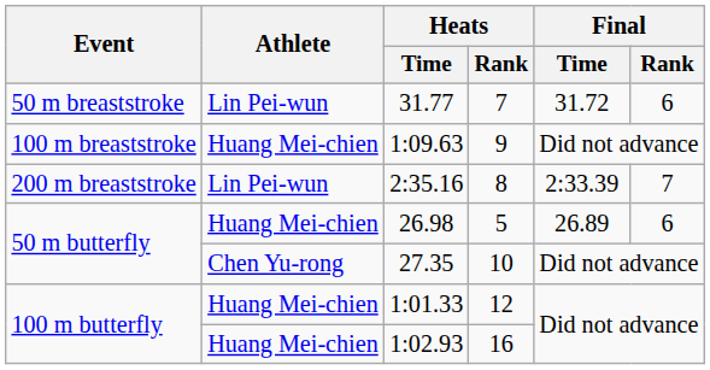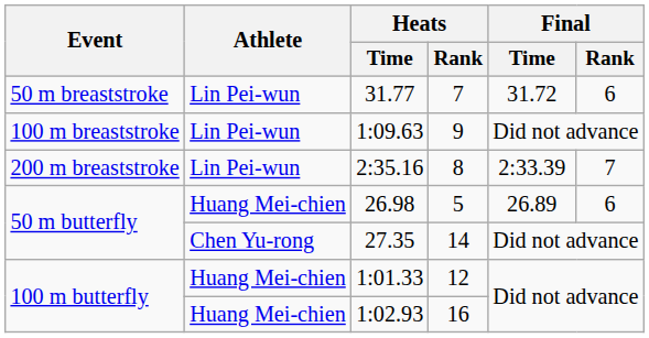 <table class=wikitable style="font-size:90%">
 <tr>
 <th rowspan="2">Event</th>
 <th rowspan="2">Athlete</th>
 <th colspan="2">Heats</th>
 <th colspan="2">Final</th>
 </tr>
 <tr style="font-size:95%">
 <th>Time</th>
 <th>Rank</th>
 <th>Time</th>
 <th>Rank</th>
 </tr>
 <tr align=center>
 <td align=left><a href='#'>50 m breaststroke</a></td>
 <td align=left><a href='#'>Lin Pei-wun</a></td>
 <td>31.77</td>
 <td>7 <strong></strong></td>
 <td>31.72</td>
 <td>6</td>
 </tr>
 <tr align=center>
 <td align=left><a href='#'>100 m breaststroke</a></td>
-<td align=left><a href='#'>Huang Mei-chien</a></td>
+<td align=left><a href='#'>Lin Pei-wun</a></td>
 <td>1:09.63</td>
 <td>9</td>
 <td colspan="2">Did not advance</td>
 </tr>
 <tr align=center>
 <td align=left><a href='#'>200 m breaststroke</a></td>
 <td align=left><a href='#'>Lin Pei-wun</a></td>
 <td>2:35.16</td>
 <td>8 <strong></strong></td>
 <td>2:33.39</td>
 <td>7</td>
 </tr>
 <tr align=center>
 <td align=left rowspan=2><a href='#'>50 m butterfly</a></td>
 <td align=left><a href='#'>Huang Mei-chien</a></td>
 <td>26.98</td>
 <td>5 <strong></strong></td>
 <td>26.89</td>
 <td>6</td>
 </tr>
 <tr align=center>
 <td align=left><a href='#'>Chen Yu-rong</a></td>
 <td>27.35</td>
-<td>10</td>
+<td>14</td>
 <td colspan="2">Did not advance</td>
 </tr>
 <tr align=center>
 <td align=left rowspan=2><a href='#'>100 m butterfly</a></td>
 <td align=left><a href='#'>Huang Mei-chien</a></td>
 <td>1:01.33</td>
 <td>12</td>
 <td colspan="2" rowspan="2">Did not advance</td>
 </tr>
 <tr align=center>
 <td align=left><a href='#'>Huang Mei-chien</a></td>
 <td>1:02.93</td>
 <td>16</td>
 </tr>
 </table>
